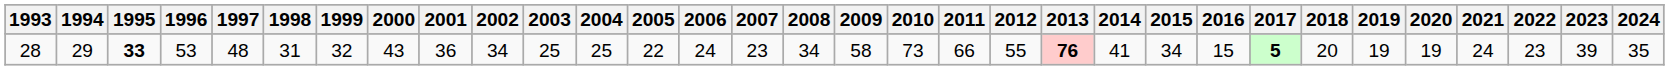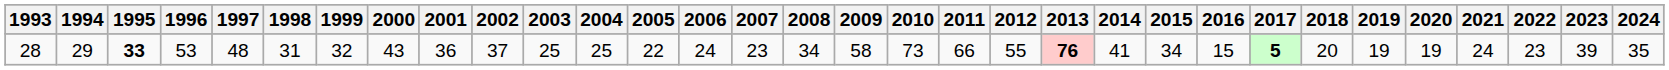 <table class="wikitable" style="margin:0.5em; font-size:70%; "text-align:center;">
 <tr>
 <th>1993</th>
 <th>1994</th>
 <th>1995</th>
 <th>1996</th>
 <th>1997</th>
 <th>1998</th>
 <th>1999</th>
 <th>2000</th>
 <th>2001</th>
 <th>2002</th>
 <th>2003</th>
 <th>2004</th>
 <th>2005</th>
 <th>2006</th>
 <th>2007</th>
 <th>2008</th>
 <th>2009</th>
 <th>2010</th>
 <th>2011</th>
 <th>2012</th>
 <th>2013</th>
 <th>2014</th>
 <th>2015</th>
 <th>2016</th>
 <th>2017</th>
 <th>2018</th>
 <th>2019</th>
 <th>2020</th>
 <th>2021</th>
 <th>2022</th>
 <th>2023</th>
 <th>2024</th>
 </tr>
 <tr style="text-align:center;">
 <td>28</td>
 <td>29</td>
 <td><strong>33</strong></td>
 <td>53</td>
 <td>48</td>
 <td>31</td>
 <td>32</td>
 <td>43</td>
 <td>36</td>
-<td>34</td>
+<td>37</td>
 <td>25</td>
 <td>25</td>
 <td>22</td>
 <td>24</td>
 <td>23</td>
 <td>34</td>
 <td>58</td>
 <td>73</td>
 <td>66</td>
 <td>55</td>
 <td style="background: #FFCCCC;"><strong>76</strong></td>
 <td>41</td>
 <td>34</td>
 <td>15</td>
 <td style="background: #CCFFCC;"><strong>5</strong></td>
 <td>20</td>
 <td>19</td>
 <td>19</td>
 <td>24</td>
 <td>23</td>
 <td>39</td>
 <td>35</td>
 </tr>
 </table>
